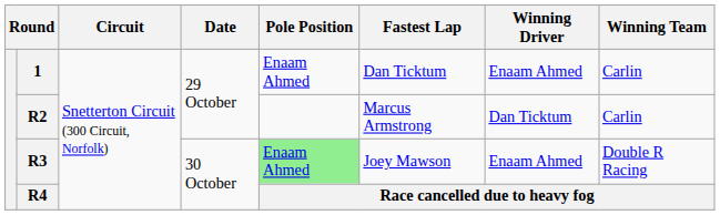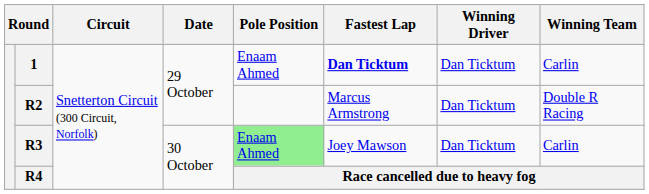 <table class="wikitable" style="font-size: 85%">
 <tr>
 <th colspan=2>Round</th>
 <th>Circuit</th>
 <th>Date</th>
 <th>Pole Position</th>
 <th>Fastest Lap</th>
 <th>Winning Driver</th>
 <th>Winning Team</th>
 </tr>
 <tr>
 <th rowspan=4></th>
 <th>1</th>
 <td rowspan=4><a href='#'>Snetterton Circuit</a><br><small>(300 Circuit, <a href='#'>Norfolk</a>)</small></td>
 <td rowspan=2>29 October</td>
 <td> <a href='#'>Enaam Ahmed</a></td>
+<td><strong> <a href='#'>Dan Ticktum</a></strong></td>
 <td> <a href='#'>Dan Ticktum</a></td>
-<td> <a href='#'>Enaam Ahmed</a></td>
 <td><a href='#'>Carlin</a></td>
 </tr>
 <tr>
 <th>R2</th>
 <td></td>
 <td> <a href='#'>Marcus Armstrong</a></td>
 <td> <a href='#'>Dan Ticktum</a></td>
-<td><a href='#'>Carlin</a></td>
+<td><a href='#'>Double R Racing</a></td>
 </tr>
 <tr>
 <th>R3</th>
 <td rowspan=2>30 October</td>
 <td style="background: lightgreen;"> <a href='#'>Enaam Ahmed</a></td>
 <td> <a href='#'>Joey Mawson</a></td>
-<td> <a href='#'>Enaam Ahmed</a></td>
-<td><a href='#'>Double R Racing</a></td>
+<td> <a href='#'>Dan Ticktum</a></td>
+<td><a href='#'>Carlin</a></td>
 </tr>
 <tr>
 <th>R4</th>
 <th colspan=4>Race cancelled due to heavy fog</th>
 </tr>
 </table>
